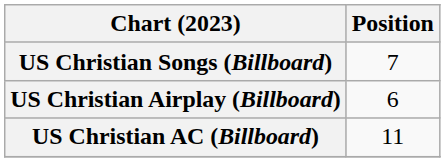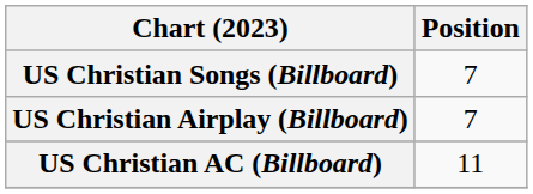 <table class="wikitable plainrowheaders" style="text-align:center">
 <tr>
 <th scope="col">Chart (2023)</th>
 <th scope="col">Position</th>
 </tr>
 <tr>
 <th scope="row">US Christian Songs (<em>Billboard</em>)</th>
 <td>7</td>
 </tr>
 <tr>
 <th scope="row">US Christian Airplay (<em>Billboard</em>)</th>
-<td>6</td>
+<td>7</td>
 </tr>
 <tr>
 <th scope="row">US Christian AC (<em>Billboard</em>)</th>
 <td>11</td>
 </tr>
 <tr>
 </tr>
 </table>
